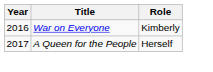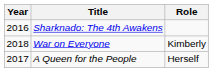 <table class="wikitable plainrowheaders sortable">
 <tr>
 <th scope="col">Year</th>
 <th scope="col">Title</th>
 <th scope="col">Role</th>
 </tr>
 <tr>
 <td>2016</td>
+<td><em><a href='#'>Sharknado: The 4th Awakens</a></em></td>
+<td></td>
+</tr>
+<tr>
+<td>2018</td>
 <td><em><a href='#'>War on Everyone</a></em></td>
 <td>Kimberly</td>
 </tr>
 <tr>
 <td>2017</td>
 <td><em>A Queen for the People</em></td>
 <td>Herself</td>
 </tr>
 </table>
